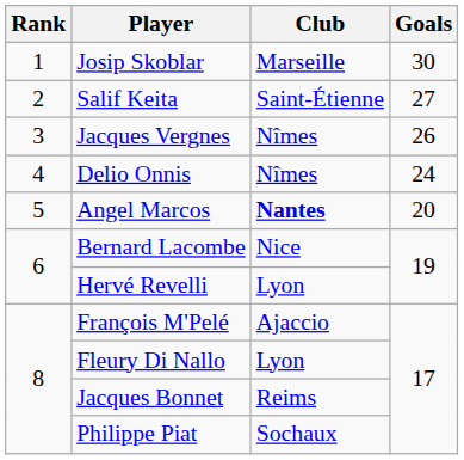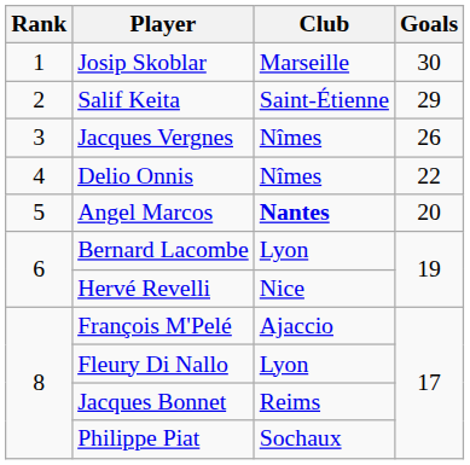 <table class="wikitable" style="text-align:center">
 <tr>
 <th>Rank</th>
 <th>Player</th>
 <th>Club</th>
 <th>Goals</th>
 </tr>
 <tr>
 <td>1</td>
 <td align="left"> <a href='#'>Josip Skoblar</a></td>
 <td align="left"><a href='#'>Marseille</a></td>
 <td>30</td>
 </tr>
 <tr>
 <td>2</td>
 <td align="left"> <a href='#'>Salif Keita</a></td>
 <td align="left"><a href='#'>Saint-Étienne</a></td>
-<td>27</td>
+<td>29</td>
 </tr>
 <tr>
 <td>3</td>
 <td align="left"> <a href='#'>Jacques Vergnes</a></td>
 <td align="left"><a href='#'>Nîmes</a></td>
 <td>26</td>
 </tr>
 <tr>
 <td>4</td>
 <td align="left"> <a href='#'>Delio Onnis</a></td>
 <td align="left"><a href='#'>Nîmes</a></td>
-<td>24</td>
+<td>22</td>
 </tr>
 <tr>
 <td>5</td>
 <td align="left"> <a href='#'>Angel Marcos</a></td>
 <td align="left"><strong><a href='#'>Nantes</a></strong></td>
 <td>20</td>
 </tr>
 <tr>
 <td rowspan="2">6</td>
 <td align="left"> <a href='#'>Bernard Lacombe</a></td>
-<td align="left"><a href='#'>Nice</a></td>
+<td align="left"><a href='#'>Lyon</a></td>
 <td rowspan="2">19</td>
 </tr>
 <tr>
 <td align="left"> <a href='#'>Hervé Revelli</a></td>
-<td align="left"><a href='#'>Lyon</a></td>
+<td align="left"><a href='#'>Nice</a></td>
 </tr>
 <tr>
 <td rowspan="4">8</td>
 <td align="left"> <a href='#'>François M'Pelé</a></td>
 <td align="left"><a href='#'>Ajaccio</a></td>
 <td rowspan="4">17</td>
 </tr>
 <tr>
 <td align="left"> <a href='#'>Fleury Di Nallo</a></td>
 <td align="left"><a href='#'>Lyon</a></td>
 </tr>
 <tr>
 <td align="left"> <a href='#'>Jacques Bonnet</a></td>
 <td align="left"><a href='#'>Reims</a></td>
 </tr>
 <tr>
 <td align="left"> <a href='#'>Philippe Piat</a></td>
 <td align="left"><a href='#'>Sochaux</a></td>
 </tr>
 </table>
